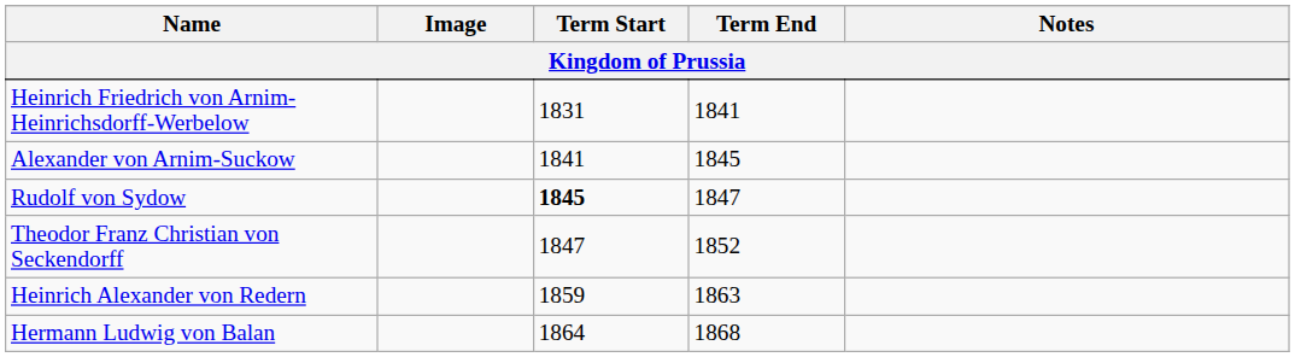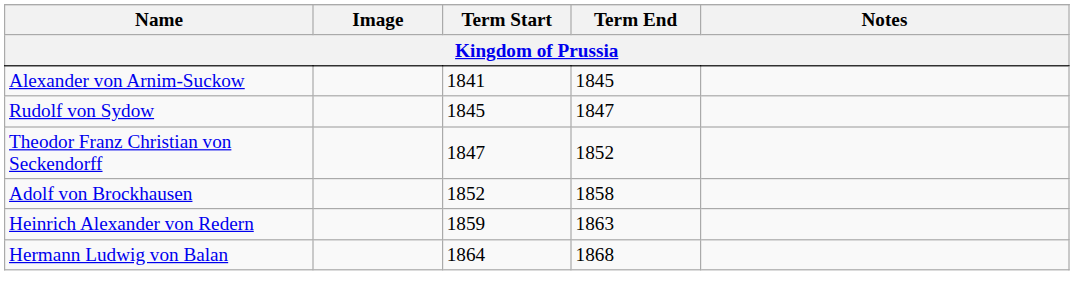 <table class="wikitable">
 <tr>
 </tr>
 <tr class="hintergrundfarbe5">
 <th width="250">Name</th>
 <th width="100">Image</th>
 <th width="100">Term Start</th>
 <th width="100">Term End</th>
 <th width="300">Notes</th>
 </tr>
 <tr>
 <th colspan="5" style="border-bottom: 1pt black solid; border-top: 1pt black solid;"> <a href='#'>Kingdom of Prussia</a></th>
 </tr>
 <tr>
-<td><a href='#'>Heinrich Friedrich von Arnim-Heinrichsdorff-Werbelow</a></td>
-<td></td>
-<td>1831</td>
-<td>1841</td>
-<td></td>
-</tr>
-<tr>
 <td><a href='#'>Alexander von Arnim-Suckow</a></td>
 <td></td>
 <td>1841</td>
 <td>1845</td>
 <td></td>
 </tr>
 <tr>
 <td><a href='#'>Rudolf von Sydow</a></td>
 <td></td>
-<td><strong>1845</strong></td>
+<td>1845</td>
 <td>1847</td>
 <td></td>
 </tr>
 <tr>
 <td><a href='#'>Theodor Franz Christian von Seckendorff</a></td>
 <td></td>
 <td>1847</td>
 <td>1852</td>
+<td></td>
+</tr>
+<tr>
+<td><a href='#'>Adolf von Brockhausen</a></td>
+<td></td>
+<td>1852</td>
+<td>1858</td>
 <td></td>
 </tr>
 <tr>
 <td><a href='#'>Heinrich Alexander von Redern</a></td>
 <td></td>
 <td>1859</td>
 <td>1863</td>
 <td></td>
 </tr>
 <tr>
 <td><a href='#'>Hermann Ludwig von Balan</a></td>
 <td></td>
 <td>1864</td>
 <td>1868</td>
 <td></td>
 </tr>
 </table>
